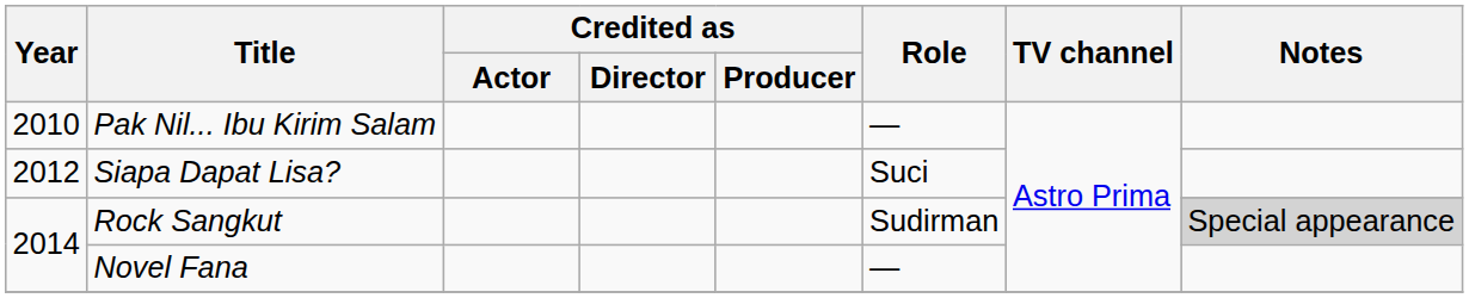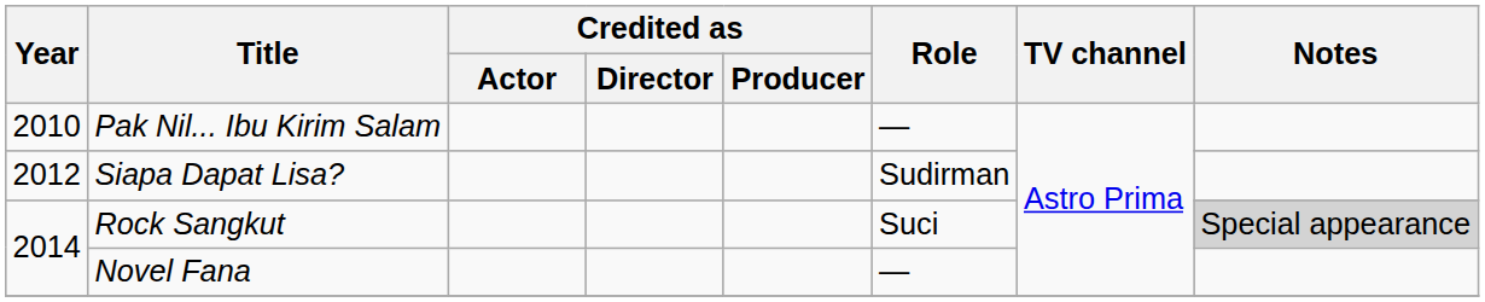 <table class="wikitable">
 <tr>
 <th rowspan="2">Year</th>
 <th rowspan="2">Title</th>
 <th colspan="3">Credited as</th>
 <th rowspan="2">Role</th>
 <th rowspan="2">TV channel</th>
 <th rowspan="2">Notes</th>
 </tr>
 <tr>
 <th width="65">Actor</th>
 <th width="65">Director</th>
 <th width="65">Producer</th>
 </tr>
 <tr>
 <td>2010</td>
 <td><em>Pak Nil... Ibu Kirim Salam</em></td>
 <td></td>
 <td></td>
 <td></td>
 <td>—</td>
 <td rowspan="4"><a href='#'>Astro Prima</a></td>
 <td></td>
 </tr>
 <tr>
 <td>2012</td>
 <td><em>Siapa Dapat Lisa?</em></td>
 <td></td>
 <td></td>
 <td></td>
-<td>Suci</td>
+<td>Sudirman</td>
 <td></td>
 </tr>
 <tr>
 <td rowspan="2">2014</td>
 <td><em>Rock Sangkut</em></td>
 <td></td>
 <td></td>
 <td></td>
-<td>Sudirman</td>
+<td>Suci</td>
 <td style="background: lightgrey;">Special appearance</td>
 </tr>
 <tr>
 <td><em>Novel Fana</em></td>
 <td></td>
 <td></td>
 <td></td>
 <td>—</td>
 <td></td>
 </tr>
 <tr>
 </tr>
 </table>
